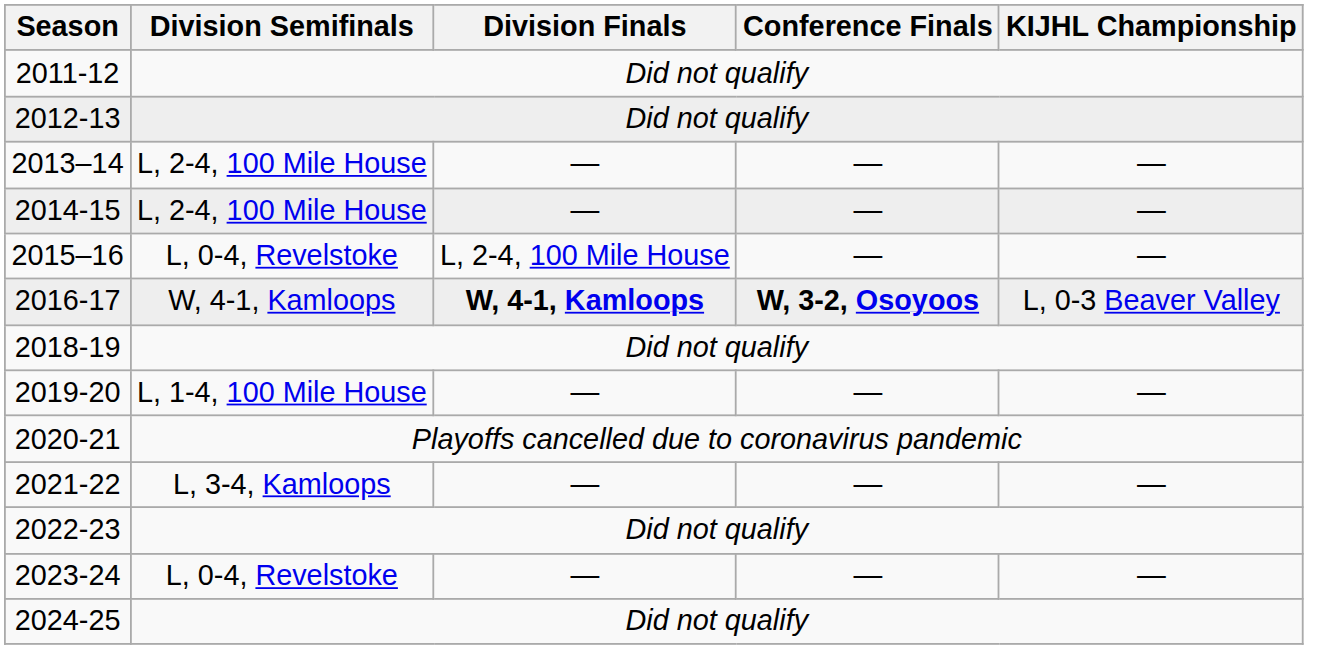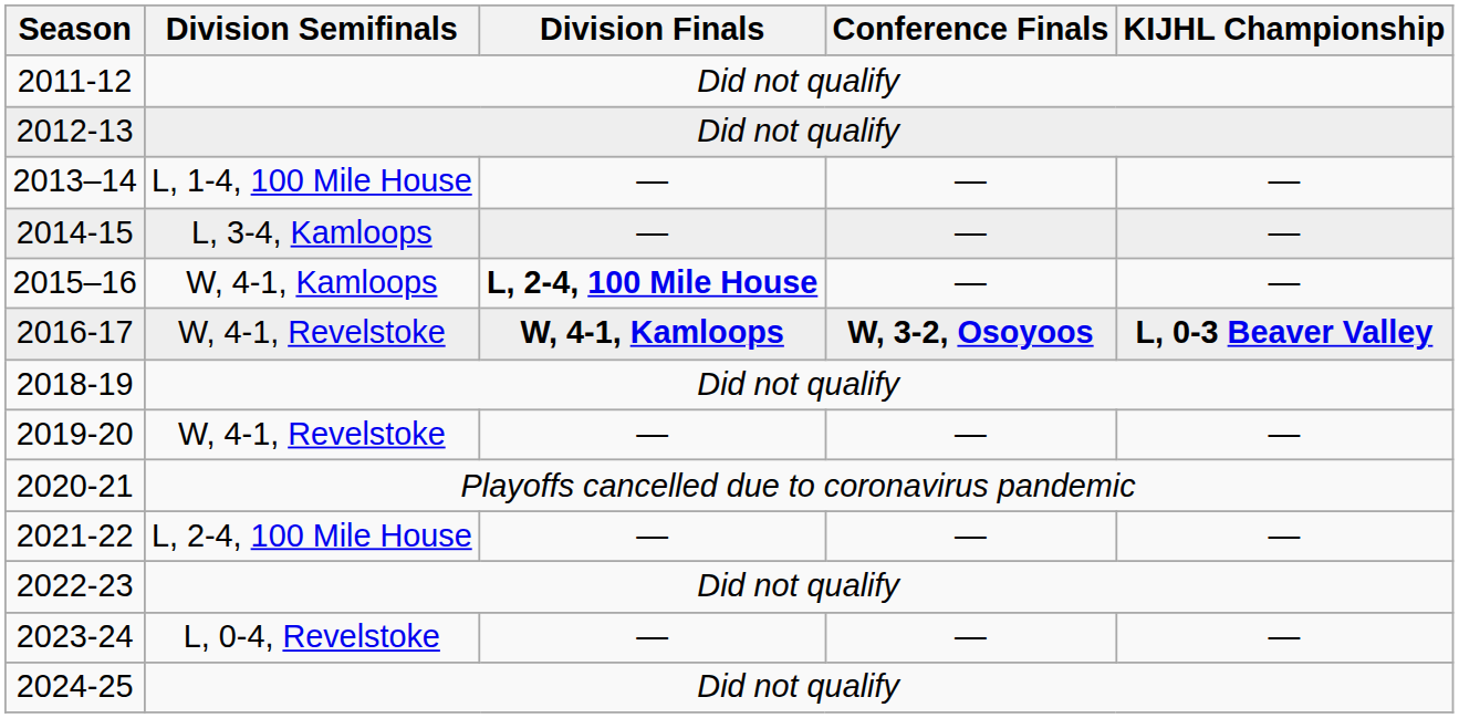 <table class="wikitable" style="text-align:center">
 <tr>
 <th>Season</th>
 <th>Division Semifinals</th>
 <th>Division Finals</th>
 <th>Conference Finals</th>
 <th>KIJHL Championship</th>
 </tr>
 <tr>
 <td>2011-12</td>
 <td colspan="4"><em>Did not qualify</em></td>
 </tr>
 <tr style="background:#eee;">
 <td>2012-13</td>
 <td colspan="4"><em>Did not qualify</em></td>
 </tr>
 <tr>
 <td>2013–14</td>
-<td>L, 2-4, <a href='#'>100 Mile House</a></td>
+<td>L, 1-4, <a href='#'>100 Mile House</a></td>
 <td>―</td>
 <td>―</td>
 <td>―</td>
 </tr>
 <tr style="background:#eee;">
 <td>2014-15</td>
-<td>L, 2-4, <a href='#'>100 Mile House</a></td>
+<td>L, 3-4, <a href='#'>Kamloops</a></td>
 <td>―</td>
 <td>―</td>
 <td>―</td>
 </tr>
 <tr>
 <td>2015–16</td>
-<td>L, 0-4, <a href='#'>Revelstoke</a></td>
-<td>L, 2-4, <a href='#'>100 Mile House</a></td>
+<td>W, 4-1, <a href='#'>Kamloops</a></td>
+<td><strong>L, 2-4, <a href='#'>100 Mile House</a></strong></td>
 <td>―</td>
 <td>―</td>
 </tr>
 <tr style="background:#eee;">
 <td>2016-17</td>
-<td>W, 4-1, <a href='#'>Kamloops</a></td>
+<td>W, 4-1, <a href='#'>Revelstoke</a></td>
 <td><strong>W, 4-1, <a href='#'>Kamloops</a></strong></td>
 <td><strong>W, 3-2, <a href='#'>Osoyoos</a></strong></td>
-<td>L, 0-3 <a href='#'>Beaver Valley</a></td>
+<td><strong>L, 0-3 <a href='#'>Beaver Valley</a></strong></td>
 </tr>
 <tr>
 <td>2018-19</td>
 <td colspan="4"><em>Did not qualify</em></td>
 </tr>
 <tr>
 <td>2019-20</td>
-<td>L, 1-4, <a href='#'>100 Mile House</a></td>
+<td>W, 4-1, <a href='#'>Revelstoke</a></td>
 <td>—</td>
 <td>—</td>
 <td>—</td>
 </tr>
 <tr>
 <td>2020-21</td>
 <td colspan="4"><em>Playoffs cancelled due to coronavirus pandemic</em></td>
 </tr>
 <tr>
 <td>2021-22</td>
-<td>L, 3-4, <a href='#'>Kamloops</a></td>
+<td>L, 2-4, <a href='#'>100 Mile House</a></td>
 <td>—</td>
 <td>—</td>
 <td>—</td>
 </tr>
 <tr>
 <td>2022-23</td>
 <td colspan="4"><em>Did not qualify</em></td>
 </tr>
 <tr>
 <td>2023-24</td>
 <td>L, 0-4, <a href='#'>Revelstoke</a></td>
 <td>—</td>
 <td>—</td>
 <td>—</td>
 </tr>
 <tr>
 <td>2024-25</td>
 <td colspan="4"><em>Did not qualify</em></td>
 </tr>
 </table>
